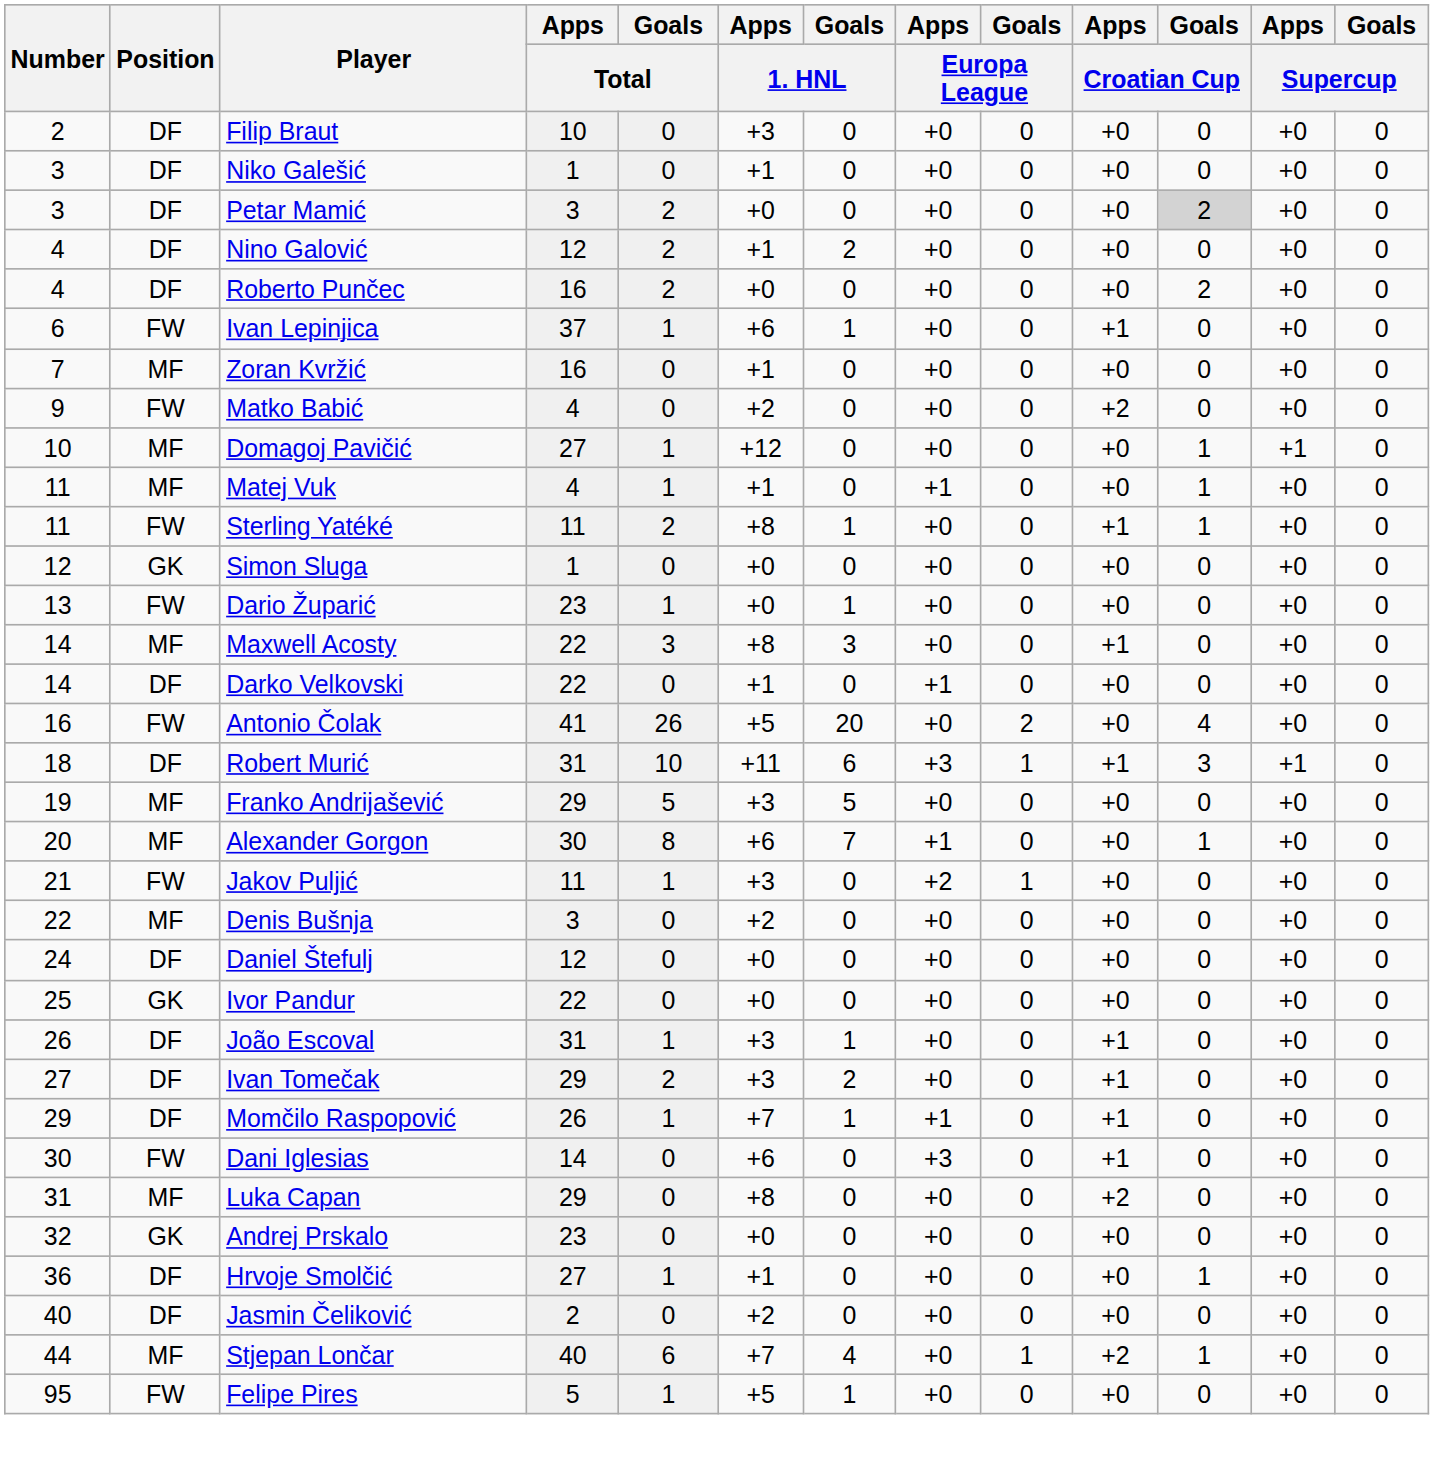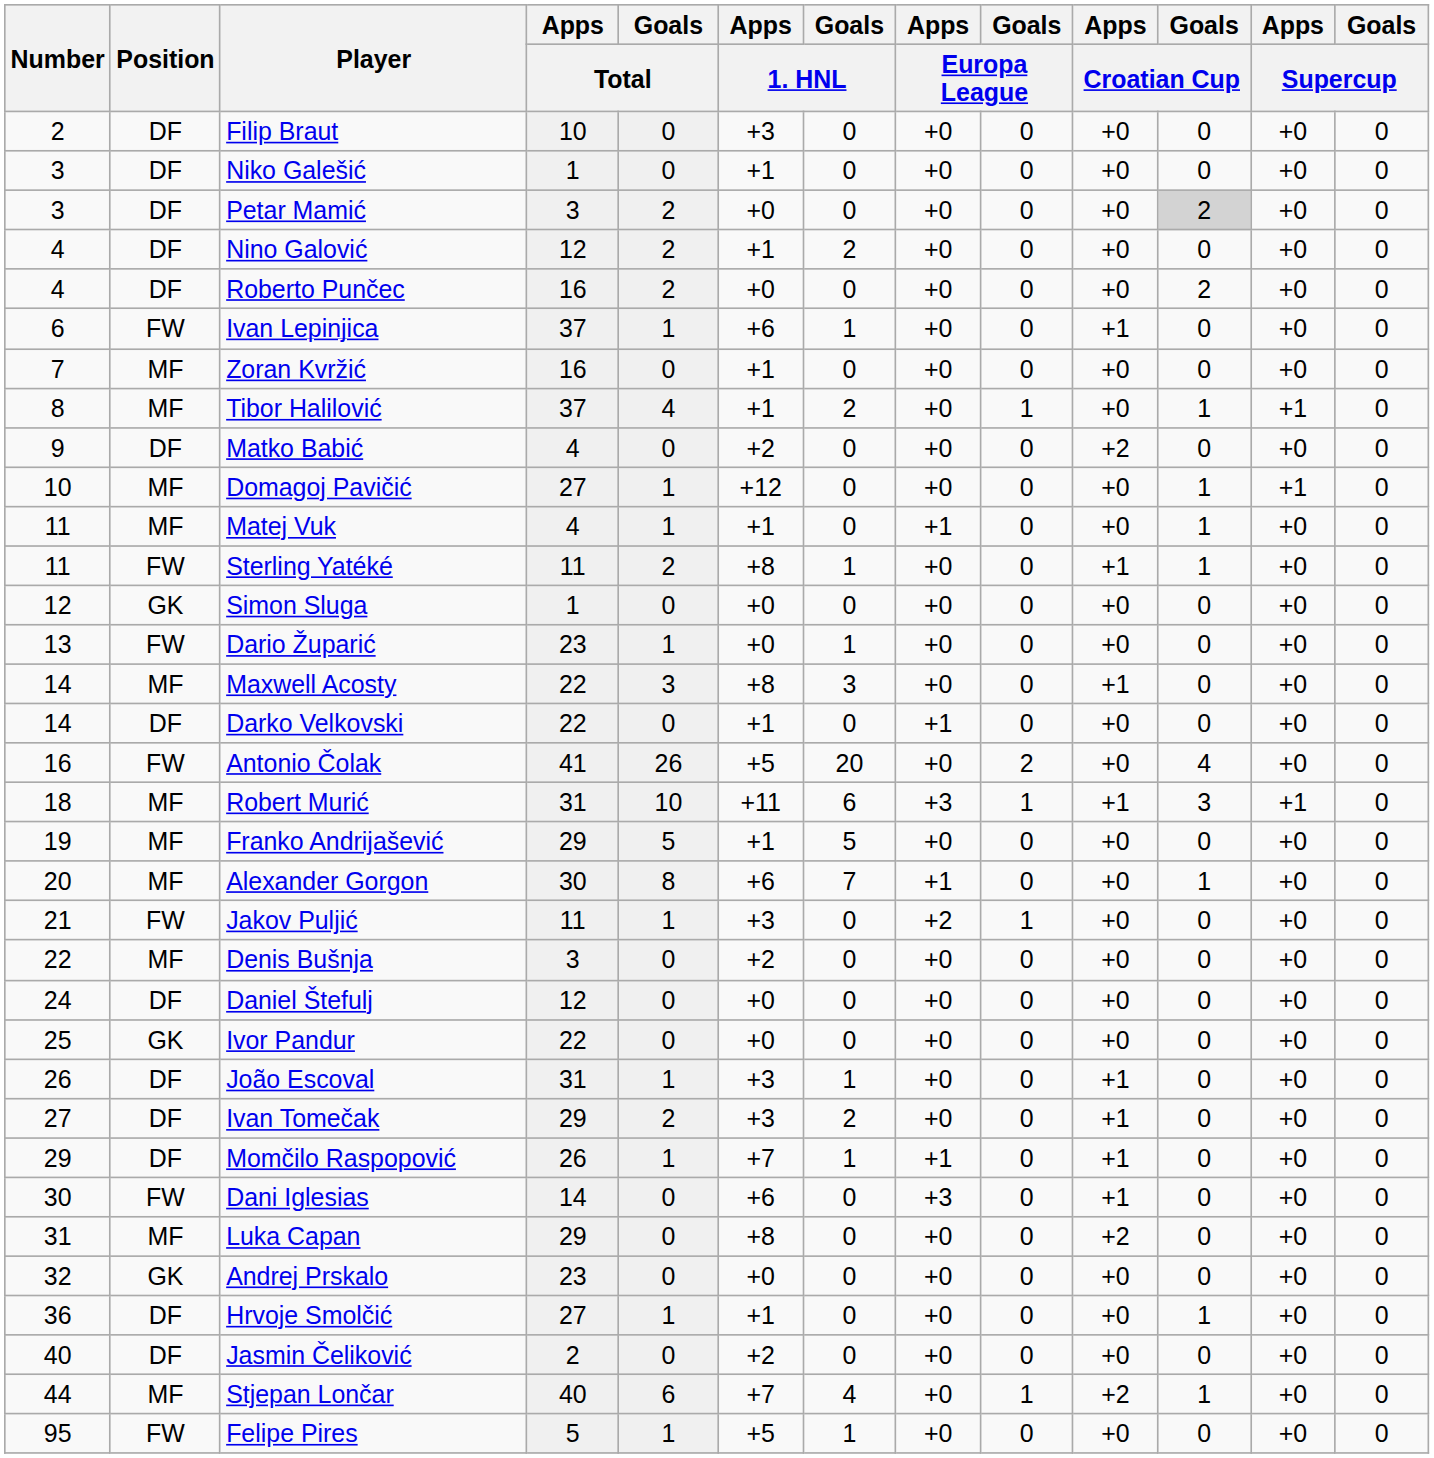 <table class="wikitable sortable" style="font-size: 95%; text-align: center;">
 <tr>
 <th width=40 rowspan="2" align="center">Number</th>
 <th width=40 rowspan="2" align="center">Position</th>
 <th width=180 rowspan="2" align="center">Player</th>
 <th>Apps</th>
 <th>Goals</th>
 <th>Apps</th>
 <th>Goals</th>
 <th>Apps</th>
 <th>Goals</th>
 <th>Apps</th>
 <th>Goals</th>
 <th>Apps</th>
 <th>Goals</th>
 </tr>
 <tr>
 <th class="unsortable" width=140 colspan="2" align="center">Total</th>
 <th class="unsortable" width=120 colspan="2" align="center"><a href='#'>1. HNL</a></th>
 <th class="unsortable" width=120 colspan="2" align="center"><a href='#'>Europa League</a></th>
 <th class="unsortable" width=120 colspan="2" align="center"><a href='#'>Croatian Cup</a></th>
 <th class="unsortable" width=120 colspan="2" align="center"><a href='#'>Supercup</a></th>
 </tr>
 <tr>
 <td>2</td>
 <td>DF</td>
 <td style="text-align:left;"> <a href='#'>Filip Braut</a></td>
 <td style="background: #F0F0F0">10</td>
 <td style="background: #F0F0F0">0</td>
 <td>+3</td>
 <td>0</td>
 <td>+0</td>
 <td>0</td>
 <td>+0</td>
 <td>0</td>
 <td>+0</td>
 <td>0</td>
 </tr>
 <tr>
 <td>3</td>
 <td>DF</td>
 <td style="text-align:left;"> <a href='#'>Niko Galešić</a></td>
 <td style="background: #F0F0F0">1</td>
 <td style="background: #F0F0F0">0</td>
 <td>+1</td>
 <td>0</td>
 <td>+0</td>
 <td>0</td>
 <td>+0</td>
 <td>0</td>
 <td>+0</td>
 <td>0</td>
 </tr>
 <tr>
 <td>3</td>
 <td>DF</td>
 <td style="text-align:left;"> <a href='#'>Petar Mamić</a></td>
 <td style="background: #F0F0F0">3</td>
 <td style="background: #F0F0F0">2</td>
 <td>+0</td>
 <td>0</td>
 <td>+0</td>
 <td>0</td>
 <td>+0</td>
 <td style="background: lightgrey;">2</td>
 <td>+0</td>
 <td>0</td>
 </tr>
 <tr>
 <td>4</td>
 <td>DF</td>
 <td style="text-align:left;"> <a href='#'>Nino Galović</a></td>
 <td style="background: #F0F0F0">12</td>
 <td style="background: #F0F0F0">2</td>
 <td>+1</td>
 <td>2</td>
 <td>+0</td>
 <td>0</td>
 <td>+0</td>
 <td>0</td>
 <td>+0</td>
 <td>0</td>
 </tr>
 <tr>
 <td>4</td>
 <td>DF</td>
 <td style="text-align:left;"> <a href='#'>Roberto Punčec</a></td>
 <td style="background: #F0F0F0">16</td>
 <td style="background: #F0F0F0">2</td>
 <td>+0</td>
 <td>0</td>
 <td>+0</td>
 <td>0</td>
 <td>+0</td>
 <td>2</td>
 <td>+0</td>
 <td>0</td>
 </tr>
 <tr>
 <td>6</td>
 <td>FW</td>
 <td style="text-align:left;"> <a href='#'>Ivan Lepinjica</a></td>
 <td style="background: #F0F0F0">37</td>
 <td style="background: #F0F0F0">1</td>
 <td>+6</td>
 <td>1</td>
 <td>+0</td>
 <td>0</td>
 <td>+1</td>
 <td>0</td>
 <td>+0</td>
 <td>0</td>
 </tr>
 <tr>
 <td>7</td>
 <td>MF</td>
 <td style="text-align:left;"> <a href='#'>Zoran Kvržić</a></td>
 <td style="background: #F0F0F0">16</td>
 <td style="background: #F0F0F0">0</td>
 <td>+1</td>
 <td>0</td>
 <td>+0</td>
 <td>0</td>
 <td>+0</td>
 <td>0</td>
 <td>+0</td>
 <td>0</td>
 </tr>
 <tr>
+<td>8</td>
+<td>MF</td>
+<td style="text-align:left;"> <a href='#'>Tibor Halilović</a></td>
+<td style="background: #F0F0F0">37</td>
+<td style="background: #F0F0F0">4</td>
+<td>+1</td>
+<td>2</td>
+<td>+0</td>
+<td>1</td>
+<td>+0</td>
+<td>1</td>
+<td>+1</td>
+<td>0</td>
+</tr>
+<tr>
 <td>9</td>
-<td>FW</td>
+<td>DF</td>
 <td style="text-align:left;"> <a href='#'>Matko Babić</a></td>
 <td style="background: #F0F0F0">4</td>
 <td style="background: #F0F0F0">0</td>
 <td>+2</td>
 <td>0</td>
 <td>+0</td>
 <td>0</td>
 <td>+2</td>
 <td>0</td>
 <td>+0</td>
 <td>0</td>
 </tr>
 <tr>
 <td>10</td>
 <td>MF</td>
 <td style="text-align:left;"> <a href='#'>Domagoj Pavičić</a></td>
 <td style="background: #F0F0F0">27</td>
 <td style="background: #F0F0F0">1</td>
 <td>+12</td>
 <td>0</td>
 <td>+0</td>
 <td>0</td>
 <td>+0</td>
 <td>1</td>
 <td>+1</td>
 <td>0</td>
 </tr>
 <tr>
 <td>11</td>
 <td>MF</td>
 <td style="text-align:left;"> <a href='#'>Matej Vuk</a></td>
 <td style="background: #F0F0F0">4</td>
 <td style="background: #F0F0F0">1</td>
 <td>+1</td>
 <td>0</td>
 <td>+1</td>
 <td>0</td>
 <td>+0</td>
 <td>1</td>
 <td>+0</td>
 <td>0</td>
 </tr>
 <tr>
 <td>11</td>
 <td>FW</td>
 <td style="text-align:left;"> <a href='#'>Sterling Yatéké</a></td>
 <td style="background: #F0F0F0">11</td>
 <td style="background: #F0F0F0">2</td>
 <td>+8</td>
 <td>1</td>
 <td>+0</td>
 <td>0</td>
 <td>+1</td>
 <td>1</td>
 <td>+0</td>
 <td>0</td>
 </tr>
 <tr>
 <td>12</td>
 <td>GK</td>
 <td style="text-align:left;"> <a href='#'>Simon Sluga</a></td>
 <td style="background: #F0F0F0">1</td>
 <td style="background: #F0F0F0">0</td>
 <td>+0</td>
 <td>0</td>
 <td>+0</td>
 <td>0</td>
 <td>+0</td>
 <td>0</td>
 <td>+0</td>
 <td>0</td>
 </tr>
 <tr>
 <td>13</td>
 <td>FW</td>
 <td style="text-align:left;"> <a href='#'>Dario Župarić</a></td>
 <td style="background: #F0F0F0">23</td>
 <td style="background: #F0F0F0">1</td>
 <td>+0</td>
 <td>1</td>
 <td>+0</td>
 <td>0</td>
 <td>+0</td>
 <td>0</td>
 <td>+0</td>
 <td>0</td>
 </tr>
 <tr>
 <td>14</td>
 <td>MF</td>
 <td style="text-align:left;"> <a href='#'>Maxwell Acosty</a></td>
 <td style="background: #F0F0F0">22</td>
 <td style="background: #F0F0F0">3</td>
 <td>+8</td>
 <td>3</td>
 <td>+0</td>
 <td>0</td>
 <td>+1</td>
 <td>0</td>
 <td>+0</td>
 <td>0</td>
 </tr>
 <tr>
 <td>14</td>
 <td>DF</td>
 <td style="text-align:left;"> <a href='#'>Darko Velkovski</a></td>
 <td style="background: #F0F0F0">22</td>
 <td style="background: #F0F0F0">0</td>
 <td>+1</td>
 <td>0</td>
 <td>+1</td>
 <td>0</td>
 <td>+0</td>
 <td>0</td>
 <td>+0</td>
 <td>0</td>
 </tr>
 <tr>
 <td>16</td>
 <td>FW</td>
 <td style="text-align:left;"> <a href='#'>Antonio Čolak</a></td>
 <td style="background: #F0F0F0">41</td>
 <td style="background: #F0F0F0">26</td>
 <td>+5</td>
 <td>20</td>
 <td>+0</td>
 <td>2</td>
 <td>+0</td>
 <td>4</td>
 <td>+0</td>
 <td>0</td>
 </tr>
 <tr>
 <td>18</td>
-<td>DF</td>
+<td>MF</td>
 <td style="text-align:left;"> <a href='#'>Robert Murić</a></td>
 <td style="background: #F0F0F0">31</td>
 <td style="background: #F0F0F0">10</td>
 <td>+11</td>
 <td>6</td>
 <td>+3</td>
 <td>1</td>
 <td>+1</td>
 <td>3</td>
 <td>+1</td>
 <td>0</td>
 </tr>
 <tr>
 <td>19</td>
 <td>MF</td>
 <td style="text-align:left;"> <a href='#'>Franko Andrijašević</a></td>
 <td style="background: #F0F0F0">29</td>
 <td style="background: #F0F0F0">5</td>
-<td>+3</td>
+<td>+1</td>
 <td>5</td>
 <td>+0</td>
 <td>0</td>
 <td>+0</td>
 <td>0</td>
 <td>+0</td>
 <td>0</td>
 </tr>
 <tr>
 <td>20</td>
 <td>MF</td>
 <td style="text-align:left;"> <a href='#'>Alexander Gorgon</a></td>
 <td style="background: #F0F0F0">30</td>
 <td style="background: #F0F0F0">8</td>
 <td>+6</td>
 <td>7</td>
 <td>+1</td>
 <td>0</td>
 <td>+0</td>
 <td>1</td>
 <td>+0</td>
 <td>0</td>
 </tr>
 <tr>
 <td>21</td>
 <td>FW</td>
 <td style="text-align:left;"> <a href='#'>Jakov Puljić</a></td>
 <td style="background: #F0F0F0">11</td>
 <td style="background: #F0F0F0">1</td>
 <td>+3</td>
 <td>0</td>
 <td>+2</td>
 <td>1</td>
 <td>+0</td>
 <td>0</td>
 <td>+0</td>
 <td>0</td>
 </tr>
 <tr>
 <td>22</td>
 <td>MF</td>
 <td style="text-align:left;"> <a href='#'>Denis Bušnja</a></td>
 <td style="background: #F0F0F0">3</td>
 <td style="background: #F0F0F0">0</td>
 <td>+2</td>
 <td>0</td>
 <td>+0</td>
 <td>0</td>
 <td>+0</td>
 <td>0</td>
 <td>+0</td>
 <td>0</td>
 </tr>
 <tr>
 <td>24</td>
 <td>DF</td>
 <td style="text-align:left;"> <a href='#'>Daniel Štefulj</a></td>
 <td style="background: #F0F0F0">12</td>
 <td style="background: #F0F0F0">0</td>
 <td>+0</td>
 <td>0</td>
 <td>+0</td>
 <td>0</td>
 <td>+0</td>
 <td>0</td>
 <td>+0</td>
 <td>0</td>
 </tr>
 <tr>
 <td>25</td>
 <td>GK</td>
 <td style="text-align:left;"> <a href='#'>Ivor Pandur</a></td>
 <td style="background: #F0F0F0">22</td>
 <td style="background: #F0F0F0">0</td>
 <td>+0</td>
 <td>0</td>
 <td>+0</td>
 <td>0</td>
 <td>+0</td>
 <td>0</td>
 <td>+0</td>
 <td>0</td>
 </tr>
 <tr>
 <td>26</td>
 <td>DF</td>
 <td style="text-align:left;"> <a href='#'>João Escoval</a></td>
 <td style="background: #F0F0F0">31</td>
 <td style="background: #F0F0F0">1</td>
 <td>+3</td>
 <td>1</td>
 <td>+0</td>
 <td>0</td>
 <td>+1</td>
 <td>0</td>
 <td>+0</td>
 <td>0</td>
 </tr>
 <tr>
 <td>27</td>
 <td>DF</td>
 <td style="text-align:left;"> <a href='#'>Ivan Tomečak</a></td>
 <td style="background: #F0F0F0">29</td>
 <td style="background: #F0F0F0">2</td>
 <td>+3</td>
 <td>2</td>
 <td>+0</td>
 <td>0</td>
 <td>+1</td>
 <td>0</td>
 <td>+0</td>
 <td>0</td>
 </tr>
 <tr>
 <td>29</td>
 <td>DF</td>
 <td style="text-align:left;"> <a href='#'>Momčilo Raspopović</a></td>
 <td style="background: #F0F0F0">26</td>
 <td style="background: #F0F0F0">1</td>
 <td>+7</td>
 <td>1</td>
 <td>+1</td>
 <td>0</td>
 <td>+1</td>
 <td>0</td>
 <td>+0</td>
 <td>0</td>
 </tr>
 <tr>
 <td>30</td>
 <td>FW</td>
 <td style="text-align:left;"> <a href='#'>Dani Iglesias</a></td>
 <td style="background: #F0F0F0">14</td>
 <td style="background: #F0F0F0">0</td>
 <td>+6</td>
 <td>0</td>
 <td>+3</td>
 <td>0</td>
 <td>+1</td>
 <td>0</td>
 <td>+0</td>
 <td>0</td>
 </tr>
 <tr>
 <td>31</td>
 <td>MF</td>
 <td style="text-align:left;"> <a href='#'>Luka Capan</a></td>
 <td style="background: #F0F0F0">29</td>
 <td style="background: #F0F0F0">0</td>
 <td>+8</td>
 <td>0</td>
 <td>+0</td>
 <td>0</td>
 <td>+2</td>
 <td>0</td>
 <td>+0</td>
 <td>0</td>
 </tr>
 <tr>
 <td>32</td>
 <td>GK</td>
 <td style="text-align:left;"> <a href='#'>Andrej Prskalo</a></td>
 <td style="background: #F0F0F0">23</td>
 <td style="background: #F0F0F0">0</td>
 <td>+0</td>
 <td>0</td>
 <td>+0</td>
 <td>0</td>
 <td>+0</td>
 <td>0</td>
 <td>+0</td>
 <td>0</td>
 </tr>
 <tr>
 <td>36</td>
 <td>DF</td>
 <td style="text-align:left;"> <a href='#'>Hrvoje Smolčić</a></td>
 <td style="background: #F0F0F0">27</td>
 <td style="background: #F0F0F0">1</td>
 <td>+1</td>
 <td>0</td>
 <td>+0</td>
 <td>0</td>
 <td>+0</td>
 <td>1</td>
 <td>+0</td>
 <td>0</td>
 </tr>
 <tr>
 <td>40</td>
 <td>DF</td>
 <td style="text-align:left;"> <a href='#'>Jasmin Čeliković</a></td>
 <td style="background: #F0F0F0">2</td>
 <td style="background: #F0F0F0">0</td>
 <td>+2</td>
 <td>0</td>
 <td>+0</td>
 <td>0</td>
 <td>+0</td>
 <td>0</td>
 <td>+0</td>
 <td>0</td>
 </tr>
 <tr>
 <td>44</td>
 <td>MF</td>
 <td style="text-align:left;"> <a href='#'>Stjepan Lončar</a></td>
 <td style="background: #F0F0F0">40</td>
 <td style="background: #F0F0F0">6</td>
 <td>+7</td>
 <td>4</td>
 <td>+0</td>
 <td>1</td>
 <td>+2</td>
 <td>1</td>
 <td>+0</td>
 <td>0</td>
 </tr>
 <tr>
 <td>95</td>
 <td>FW</td>
 <td style="text-align:left;"> <a href='#'>Felipe Pires</a></td>
 <td style="background: #F0F0F0">5</td>
 <td style="background: #F0F0F0">1</td>
 <td>+5</td>
 <td>1</td>
 <td>+0</td>
 <td>0</td>
 <td>+0</td>
 <td>0</td>
 <td>+0</td>
 <td>0</td>
 </tr>
 </table>
